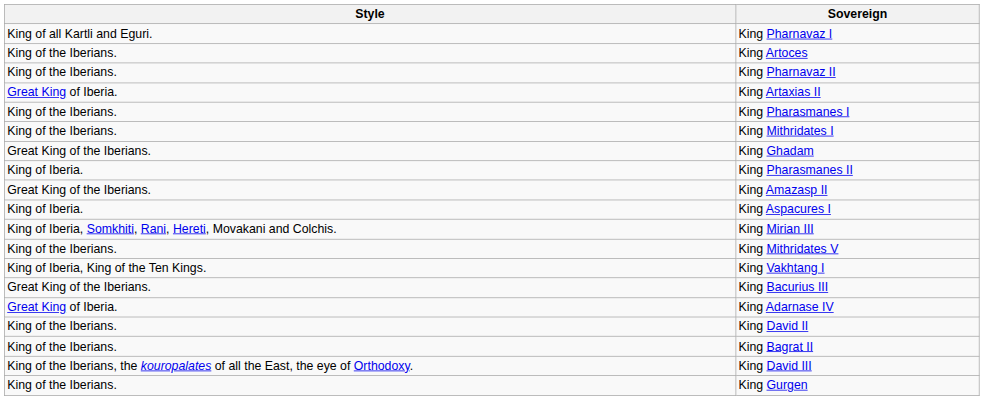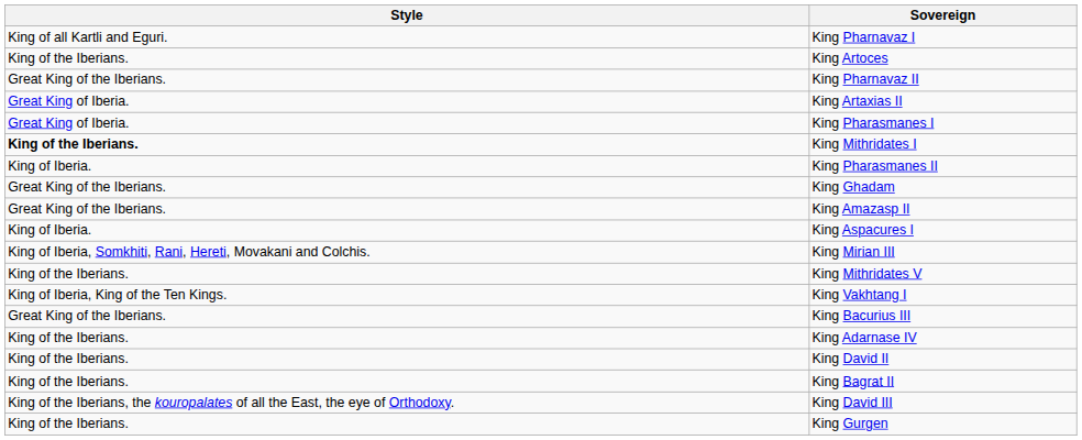 <table class="wikitable" width="80%">
 <tr>
 <th width="60%">Style</th>
 <th width="20%">Sovereign</th>
 </tr>
 <tr>
 <td>King of all Kartli and Eguri.</td>
 <td>King <a href='#'>Pharnavaz I</a></td>
 </tr>
 <tr>
 <td>King of the Iberians.</td>
 <td>King <a href='#'>Artoces</a></td>
 </tr>
 <tr>
-<td>King of the Iberians.</td>
+<td>Great King of the Iberians.</td>
 <td>King <a href='#'>Pharnavaz II</a></td>
 </tr>
 <tr>
 <td><a href='#'>Great King</a> of Iberia.</td>
 <td>King <a href='#'>Artaxias II</a></td>
 </tr>
 <tr>
-<td>King of the Iberians.</td>
+<td><a href='#'>Great King</a> of Iberia.</td>
 <td>King <a href='#'>Pharasmanes I</a></td>
 </tr>
 <tr>
-<td>King of the Iberians.</td>
+<td><strong>King of the Iberians.</strong></td>
 <td>King <a href='#'>Mithridates I</a></td>
+</tr>
+<tr>
+<td>King of Iberia.</td>
+<td>King <a href='#'>Pharasmanes II</a></td>
 </tr>
 <tr>
 <td>Great King of the Iberians.</td>
 <td>King <a href='#'>Ghadam</a></td>
-</tr>
-<tr>
-<td>King of Iberia.</td>
-<td>King <a href='#'>Pharasmanes II</a></td>
 </tr>
 <tr>
 <td>Great King of the Iberians.</td>
 <td>King <a href='#'>Amazasp II</a></td>
 </tr>
 <tr>
 <td>King of Iberia.</td>
 <td>King <a href='#'>Aspacures I</a></td>
 </tr>
 <tr>
 <td>King of Iberia, <a href='#'>Somkhiti</a>, <a href='#'>Rani</a>, <a href='#'>Hereti</a>, Movakani and Colchis.</td>
 <td>King <a href='#'>Mirian III</a></td>
 </tr>
 <tr>
 <td>King of the Iberians.</td>
 <td>King <a href='#'>Mithridates V</a></td>
 </tr>
 <tr>
 <td>King of Iberia, King of the Ten Kings.</td>
 <td>King <a href='#'>Vakhtang I</a></td>
 </tr>
 <tr>
 <td>Great King of the Iberians.</td>
 <td>King <a href='#'>Bacurius III</a></td>
 </tr>
 <tr>
-<td><a href='#'>Great King</a> of Iberia.</td>
+<td>King of the Iberians.</td>
 <td>King <a href='#'>Adarnase IV</a></td>
 </tr>
 <tr>
 <td>King of the Iberians.</td>
 <td>King <a href='#'>David II</a></td>
 </tr>
 <tr>
 <td>King of the Iberians.</td>
 <td>King <a href='#'>Bagrat II</a></td>
 </tr>
 <tr>
 <td>King of the Iberians, the <em><a href='#'>kouropalates</a></em> of all the East, the eye of <a href='#'>Orthodoxy</a>.</td>
 <td>King <a href='#'>David III</a></td>
 </tr>
 <tr>
 <td>King of the Iberians.</td>
 <td>King <a href='#'>Gurgen</a></td>
 </tr>
 </table>
